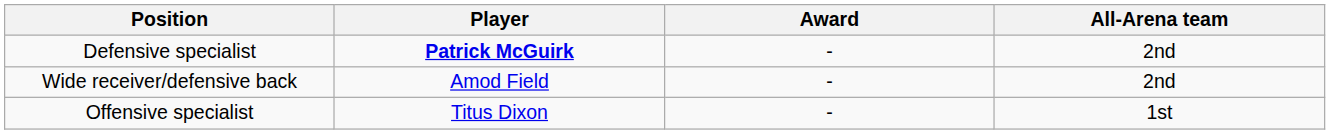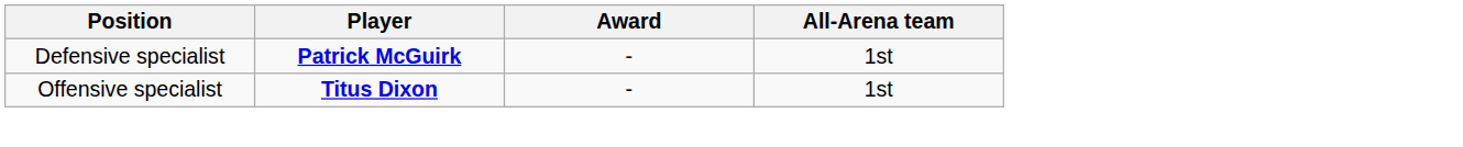 <table class="wikitable sortable">
 <tr>
 <th bgcolor="#DDDDFF" width="20%">Position</th>
 <th bgcolor="#DDDDFF" width="20%">Player</th>
 <th bgcolor="#DDDDFF" width="20%">Award</th>
 <th bgcolor="#DDDDFF" width="20%">All-Arena team</th>
 </tr>
 <tr align="center">
 <td>Defensive specialist</td>
 <td><strong><a href='#'>Patrick McGuirk</a></strong></td>
 <td>-</td>
-<td>2nd</td>
-</tr>
-<tr align="center">
-<td>Wide receiver/defensive back</td>
-<td><a href='#'>Amod Field</a></td>
-<td>-</td>
-<td>2nd</td>
+<td>1st</td>
 </tr>
 <tr align="center">
 <td>Offensive specialist</td>
-<td><a href='#'>Titus Dixon</a></td>
+<td><strong><a href='#'>Titus Dixon</a></strong></td>
 <td>-</td>
 <td>1st</td>
 </tr>
 </table>
